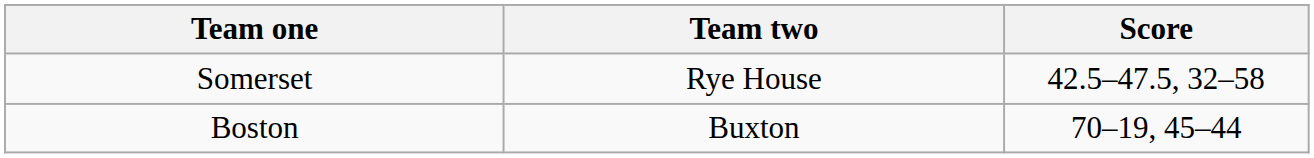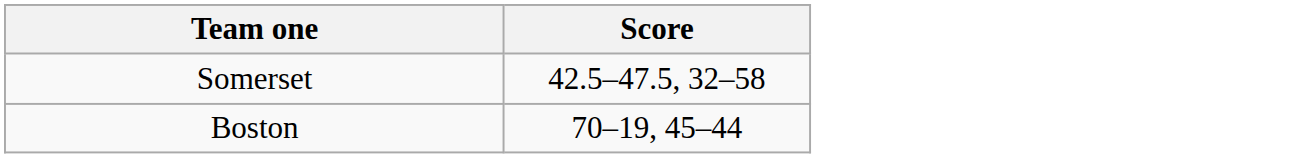 <table class="wikitable" style="text-align: center">
 <tr>
 <th width=250>Team one</th>
-<th width=250>Team two</th>
 <th width=150>Score</th>
 </tr>
 <tr>
 <td>Somerset</td>
-<td>Rye House</td>
 <td>42.5–47.5, 32–58</td>
 </tr>
 <tr>
 <td>Boston</td>
-<td>Buxton</td>
 <td>70–19, 45–44</td>
 </tr>
 </table>
